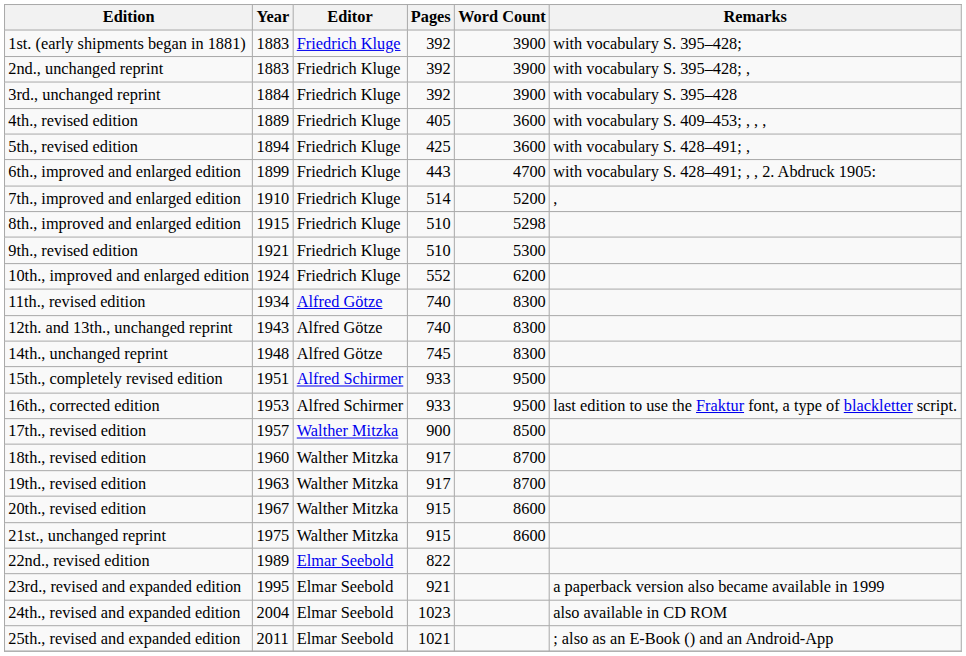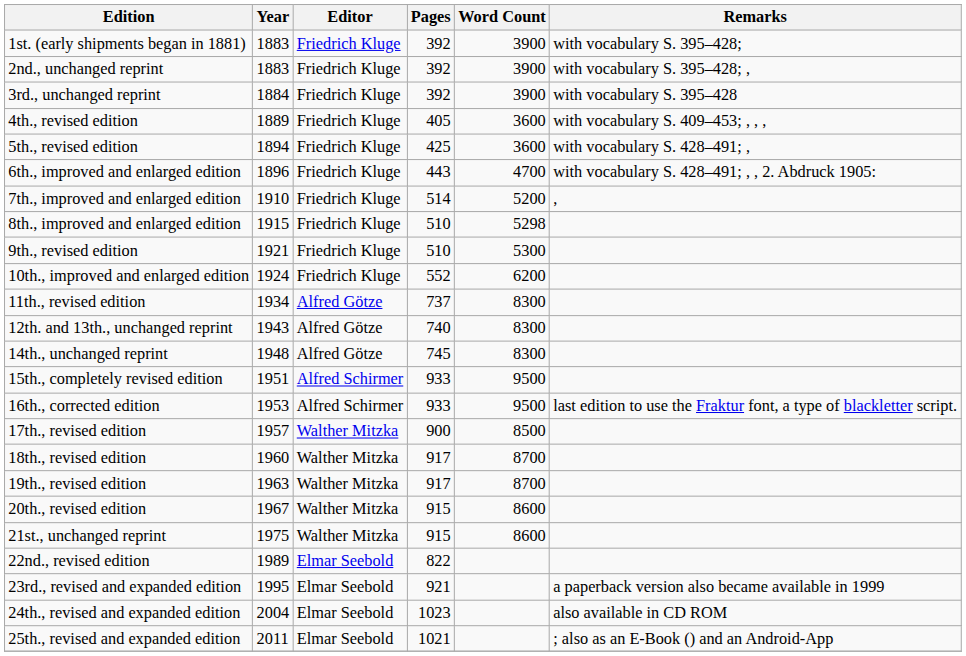 <table class="wikitable toptextcells">
 <tr>
 <th>Edition</th>
 <th>Year</th>
 <th>Editor</th>
 <th>Pages</th>
 <th>Word Count</th>
 <th>Remarks</th>
 </tr>
 <tr>
 <td>1st. (early shipments began in 1881)</td>
 <td>1883</td>
 <td><a href='#'>Friedrich Kluge</a></td>
 <td style="text-align:right">392</td>
 <td style="text-align:right">3900</td>
 <td>with vocabulary S. 395–428; </td>
 </tr>
 <tr>
 <td>2nd., unchanged reprint</td>
 <td>1883</td>
 <td>Friedrich Kluge</td>
 <td style="text-align:right">392</td>
 <td style="text-align:right">3900</td>
 <td>with vocabulary S. 395–428; , </td>
 </tr>
 <tr>
 <td>3rd., unchanged reprint</td>
 <td>1884</td>
 <td>Friedrich Kluge</td>
 <td style="text-align:right">392</td>
 <td style="text-align:right">3900</td>
 <td>with vocabulary S. 395–428</td>
 </tr>
 <tr>
 <td>4th., revised edition</td>
 <td>1889</td>
 <td>Friedrich Kluge</td>
 <td style="text-align:right">405</td>
 <td style="text-align:right">3600</td>
 <td>with vocabulary S. 409–453; , , , </td>
 </tr>
 <tr>
 <td>5th., revised edition</td>
 <td>1894</td>
 <td>Friedrich Kluge</td>
 <td style="text-align:right">425</td>
 <td style="text-align:right">3600</td>
 <td>with vocabulary S. 428–491; , </td>
 </tr>
 <tr>
 <td>6th., improved and enlarged edition</td>
-<td>1899</td>
+<td>1896</td>
 <td>Friedrich Kluge</td>
 <td style="text-align:right">443</td>
 <td style="text-align:right">4700</td>
 <td>with vocabulary S. 428–491; , , 2. Abdruck 1905: </td>
 </tr>
 <tr>
 <td>7th., improved and enlarged edition</td>
 <td>1910</td>
 <td>Friedrich Kluge</td>
 <td style="text-align:right">514</td>
 <td style="text-align:right">5200</td>
 <td>, </td>
 </tr>
 <tr>
 <td>8th., improved and enlarged edition</td>
 <td>1915</td>
 <td>Friedrich Kluge</td>
 <td style="text-align:right">510</td>
 <td style="text-align:right">5298</td>
 <td></td>
 </tr>
 <tr>
 <td>9th., revised edition</td>
 <td>1921</td>
 <td>Friedrich Kluge</td>
 <td style="text-align:right">510</td>
 <td style="text-align:right">5300</td>
 <td></td>
 </tr>
 <tr>
 <td>10th., improved and enlarged edition</td>
 <td>1924</td>
 <td>Friedrich Kluge</td>
 <td style="text-align:right">552</td>
 <td style="text-align:right">6200</td>
 <td></td>
 </tr>
 <tr>
 <td>11th., revised edition</td>
 <td>1934</td>
 <td><a href='#'>Alfred Götze</a></td>
-<td style="text-align:right">740</td>
+<td style="text-align:right">737</td>
 <td style="text-align:right">8300</td>
 <td></td>
 </tr>
 <tr>
 <td>12th. and 13th., unchanged reprint</td>
 <td>1943</td>
 <td>Alfred Götze</td>
 <td style="text-align:right">740</td>
 <td style="text-align:right">8300</td>
 <td></td>
 </tr>
 <tr>
 <td>14th., unchanged reprint</td>
 <td>1948</td>
 <td>Alfred Götze</td>
 <td style="text-align:right">745</td>
 <td style="text-align:right">8300</td>
 <td></td>
 </tr>
 <tr>
 <td>15th., completely revised edition</td>
 <td>1951</td>
 <td><a href='#'>Alfred Schirmer</a></td>
 <td style="text-align:right">933</td>
 <td style="text-align:right">9500</td>
 <td></td>
 </tr>
 <tr>
 <td>16th., corrected edition</td>
 <td>1953</td>
 <td>Alfred Schirmer</td>
 <td style="text-align:right">933</td>
 <td style="text-align:right">9500</td>
 <td>last edition to use the <a href='#'>Fraktur</a> font, a type of <a href='#'>blackletter</a> script.</td>
 </tr>
 <tr>
 <td>17th., revised edition</td>
 <td>1957</td>
 <td><a href='#'>Walther Mitzka</a></td>
 <td style="text-align:right">900</td>
 <td style="text-align:right">8500</td>
 <td></td>
 </tr>
 <tr>
 <td>18th., revised edition</td>
 <td>1960</td>
 <td>Walther Mitzka</td>
 <td style="text-align:right">917</td>
 <td style="text-align:right">8700</td>
 <td></td>
 </tr>
 <tr>
 <td>19th., revised edition</td>
 <td>1963</td>
 <td>Walther Mitzka</td>
 <td style="text-align:right">917</td>
 <td style="text-align:right">8700</td>
 <td></td>
 </tr>
 <tr>
 <td>20th., revised edition</td>
 <td>1967</td>
 <td>Walther Mitzka</td>
 <td style="text-align:right">915</td>
 <td style="text-align:right">8600</td>
 <td></td>
 </tr>
 <tr>
 <td>21st., unchanged reprint</td>
 <td>1975</td>
 <td>Walther Mitzka</td>
 <td style="text-align:right">915</td>
 <td style="text-align:right">8600</td>
 <td></td>
 </tr>
 <tr>
 <td>22nd., revised edition</td>
 <td>1989</td>
 <td><a href='#'>Elmar Seebold</a></td>
 <td style="text-align:right">822</td>
 <td style="text-align:right"></td>
 <td></td>
 </tr>
 <tr>
 <td>23rd., revised and expanded edition</td>
 <td>1995</td>
 <td>Elmar Seebold</td>
 <td style="text-align:right">921</td>
 <td style="text-align:right"></td>
 <td>a paperback version also became available in 1999</td>
 </tr>
 <tr>
 <td>24th., revised and expanded edition</td>
 <td>2004</td>
 <td>Elmar Seebold</td>
 <td style="text-align:right">1023</td>
 <td style="text-align:right"></td>
 <td>also available in CD ROM</td>
 </tr>
 <tr>
 <td>25th., revised and expanded edition</td>
 <td>2011</td>
 <td>Elmar Seebold</td>
 <td style="text-align:right">1021</td>
 <td style="text-align:right"></td>
 <td><small></small>; also as an E-Book (<small></small>) and an Android-App</td>
 </tr>
 <tr>
 </tr>
 </table>
